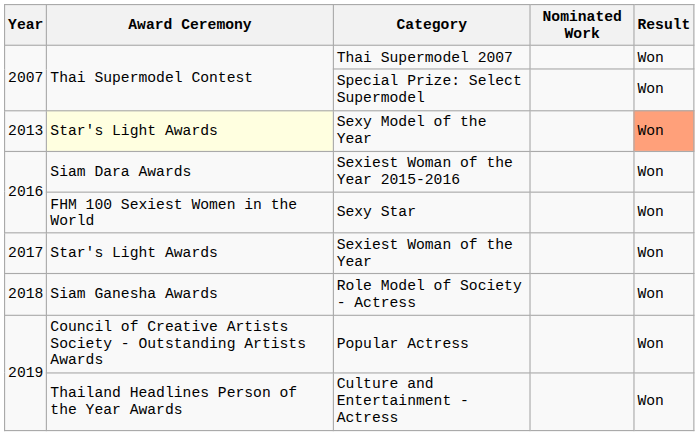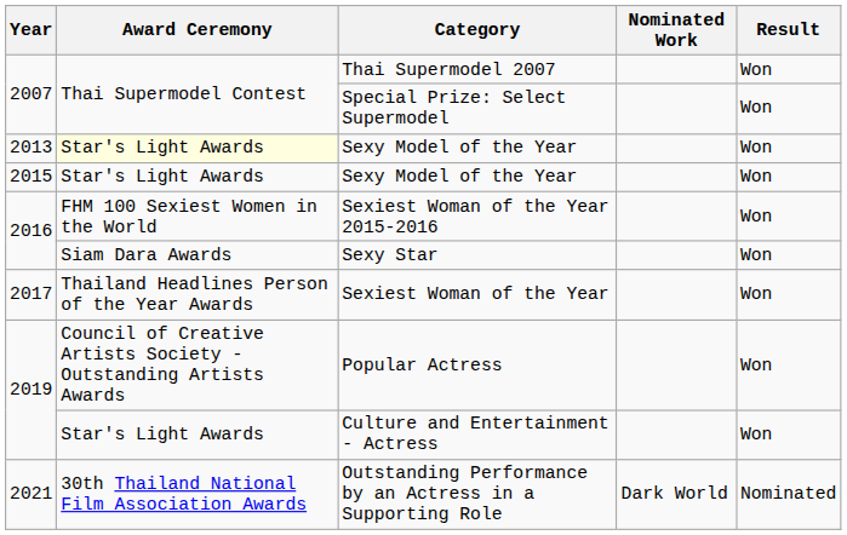 <table class="wikitable">
 <tr>
 <th>Year</th>
 <th>Award Ceremony</th>
 <th>Category</th>
 <th>Nominated Work</th>
 <th>Result</th>
 </tr>
 <tr>
 <td rowspan=2>2007</td>
 <td rowspan=2>Thai Supermodel Contest</td>
 <td>Thai Supermodel 2007</td>
 <td></td>
 <td>Won</td>
 </tr>
 <tr>
 <td>Special Prize: Select Supermodel</td>
 <td></td>
 <td>Won</td>
 </tr>
 <tr>
 <td>2013</td>
 <td style="background: lightyellow;">Star's Light Awards</td>
 <td>Sexy Model of the Year</td>
 <td></td>
-<td style="background: lightsalmon;">Won</td>
+<td>Won</td>
+</tr>
+<tr>
+<td>2015</td>
+<td>Star's Light Awards</td>
+<td>Sexy Model of the Year</td>
+<td></td>
+<td>Won</td>
 </tr>
 <tr>
 <td rowspan=2>2016</td>
-<td>Siam Dara Awards</td>
+<td>FHM 100 Sexiest Women in the World</td>
 <td>Sexiest Woman of the Year 2015-2016</td>
 <td></td>
 <td>Won</td>
 </tr>
 <tr>
-<td>FHM 100 Sexiest Women in the World</td>
+<td>Siam Dara Awards</td>
 <td>Sexy Star</td>
 <td></td>
 <td>Won</td>
 </tr>
 <tr>
 <td>2017</td>
-<td>Star's Light Awards</td>
+<td>Thailand Headlines Person of the Year Awards</td>
 <td>Sexiest Woman of the Year</td>
-<td></td>
-<td>Won</td>
-</tr>
-<tr>
-<td>2018</td>
-<td>Siam Ganesha Awards</td>
-<td>Role Model of Society - Actress</td>
 <td></td>
 <td>Won</td>
 </tr>
 <tr>
 <td rowspan=2>2019</td>
 <td>Council of Creative Artists Society - Outstanding Artists Awards</td>
 <td>Popular Actress</td>
 <td></td>
 <td>Won</td>
 </tr>
 <tr>
-<td>Thailand Headlines Person of the Year Awards</td>
+<td>Star's Light Awards</td>
 <td>Culture and Entertainment - Actress</td>
 <td></td>
 <td>Won</td>
 </tr>
+<tr>
+<td>2021</td>
+<td>30th <a href='#'>Thailand National Film Association Awards</a></td>
+<td>Outstanding Performance by an Actress in a Supporting Role</td>
+<td>Dark World</td>
+<td>Nominated</td>
+</tr>
 </table>
